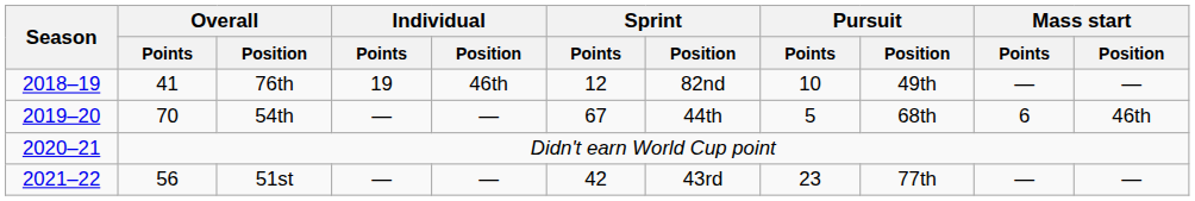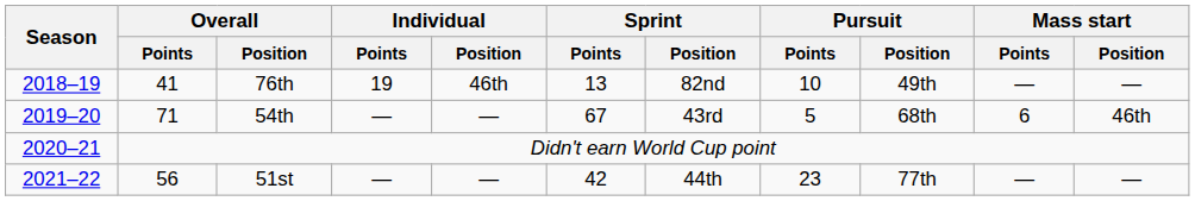 <table class="wikitable" style="text-align:center;" width="75%">
 <tr class="hintergrundfarbe5">
 <th rowspan="2" style="width:4%;">Season</th>
 <th colspan="2">Overall</th>
 <th colspan="2">Individual</th>
 <th colspan="2">Sprint</th>
 <th colspan="2">Pursuit</th>
 <th colspan="2">Mass start</th>
 </tr>
 <tr class="hintergrundfarbe5">
 <th style="width:5%;"><small>Points</small></th>
 <th style="width:5%;"><small>Position</small></th>
 <th style="width:5%;"><small>Points</small></th>
 <th style="width:5%;"><small>Position</small></th>
 <th style="width:5%;"><small>Points</small></th>
 <th style="width:5%;"><small>Position</small></th>
 <th style="width:5%;"><small>Points</small></th>
 <th style="width:5%;"><small>Position</small></th>
 <th style="width:5%;"><small>Points</small></th>
 <th style="width:5%;"><small>Position</small></th>
 </tr>
 <tr>
 <td><a href='#'>2018–19</a></td>
 <td>41</td>
 <td>76th</td>
 <td>19</td>
 <td>46th</td>
-<td>12</td>
+<td>13</td>
 <td>82nd</td>
 <td>10</td>
 <td>49th</td>
 <td>—</td>
 <td>—</td>
 </tr>
 <tr>
 <td><a href='#'>2019–20</a></td>
-<td>70</td>
+<td>71</td>
 <td>54th</td>
 <td>—</td>
 <td>—</td>
 <td>67</td>
-<td>44th</td>
+<td>43rd</td>
 <td>5</td>
 <td>68th</td>
 <td>6</td>
 <td>46th</td>
 </tr>
 <tr>
 <td><a href='#'>2020–21</a></td>
 <td colspan=10 align=center><em>Didn't earn World Cup point</em></td>
 </tr>
 <tr>
 <td><a href='#'>2021–22</a></td>
 <td>56</td>
 <td>51st</td>
 <td>—</td>
 <td>—</td>
 <td>42</td>
-<td>43rd</td>
+<td>44th</td>
 <td>23</td>
 <td>77th</td>
 <td>—</td>
 <td>—</td>
 </tr>
 </table>
